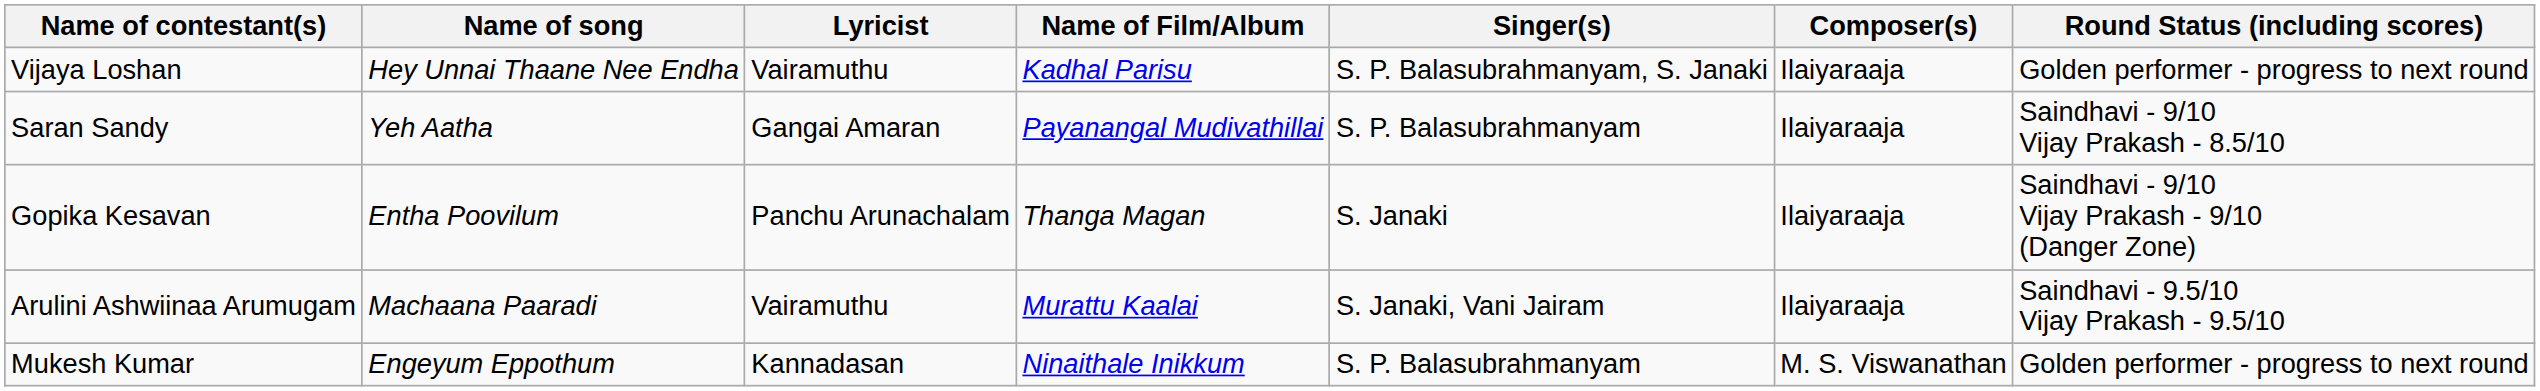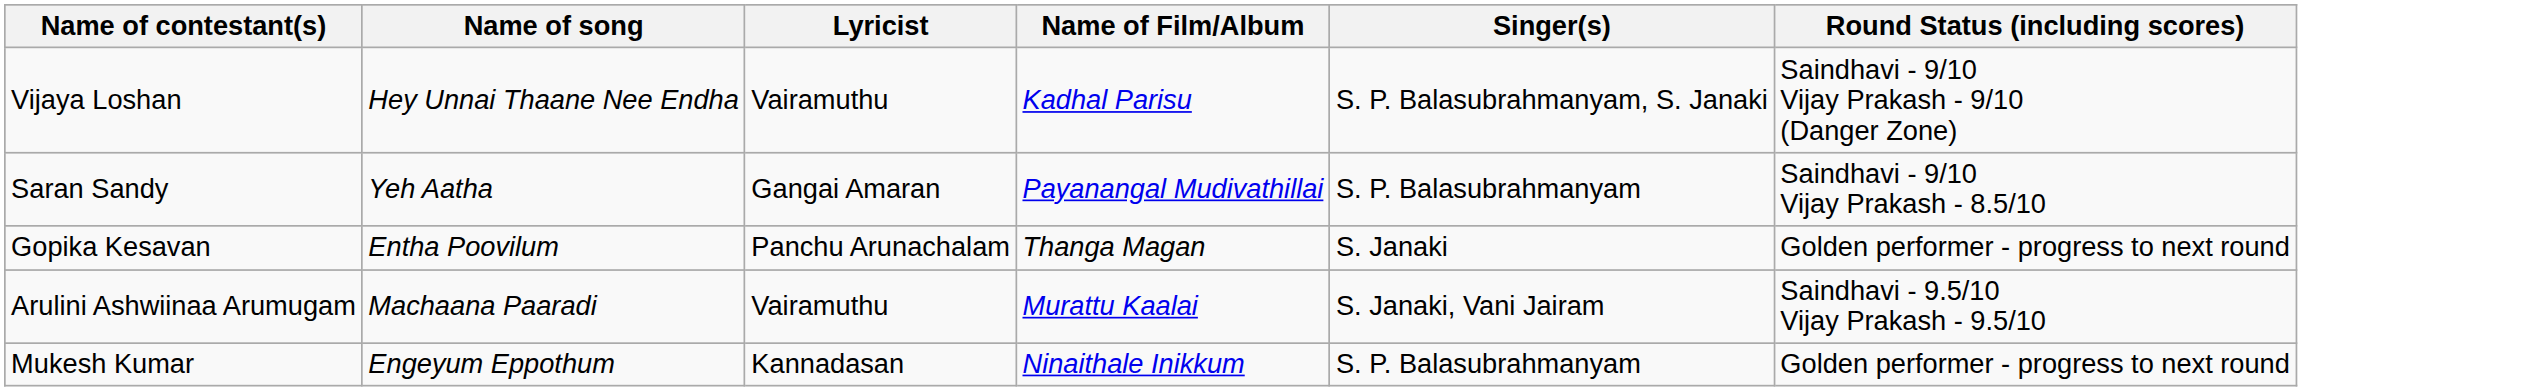 <table class="wikitable">
 <tr>
 <th>Name of contestant(s)</th>
 <th>Name of song</th>
 <th>Lyricist</th>
 <th>Name of Film/Album</th>
 <th>Singer(s)</th>
-<th>Composer(s)</th>
 <th>Round Status (including scores)</th>
 </tr>
 <tr>
 <td>Vijaya Loshan</td>
 <td><em>Hey Unnai Thaane Nee Endha</em></td>
 <td>Vairamuthu</td>
 <td><a href='#'><em>Kadhal Parisu</em></a></td>
 <td>S. P. Balasubrahmanyam, S. Janaki</td>
-<td>Ilaiyaraaja</td>
-<td>Golden performer - progress to next round</td>
+<td>Saindhavi - 9/10<br>Vijay Prakash - 9/10<br>(Danger Zone)</td>
 </tr>
 <tr>
 <td>Saran Sandy</td>
 <td><em>Yeh Aatha</em></td>
 <td>Gangai Amaran</td>
 <td><a href='#'><em>Payanangal Mudivathillai</em></a></td>
 <td>S. P. Balasubrahmanyam</td>
-<td>Ilaiyaraaja</td>
 <td>Saindhavi - 9/10<br>Vijay Prakash - 8.5/10</td>
 </tr>
 <tr>
 <td>Gopika Kesavan</td>
 <td><em>Entha Poovilum</em></td>
 <td>Panchu Arunachalam</td>
 <td><em>Thanga Magan</em></td>
 <td>S. Janaki</td>
-<td>Ilaiyaraaja</td>
-<td>Saindhavi - 9/10<br>Vijay Prakash - 9/10<br>(Danger Zone)</td>
+<td>Golden performer - progress to next round</td>
 </tr>
 <tr>
 <td>Arulini Ashwiinaa Arumugam</td>
 <td><em>Machaana Paaradi</em></td>
 <td>Vairamuthu</td>
 <td><a href='#'><em>Murattu Kaalai</em></a></td>
 <td>S. Janaki, Vani Jairam</td>
-<td>Ilaiyaraaja</td>
 <td>Saindhavi - 9.5/10<br>Vijay Prakash - 9.5/10</td>
 </tr>
 <tr>
 <td>Mukesh Kumar</td>
 <td><em>Engeyum Eppothum</em></td>
 <td>Kannadasan</td>
 <td><a href='#'><em>Ninaithale Inikkum</em></a></td>
 <td>S. P. Balasubrahmanyam</td>
-<td>M. S. Viswanathan</td>
 <td>Golden performer - progress to next round</td>
 </tr>
 </table>
